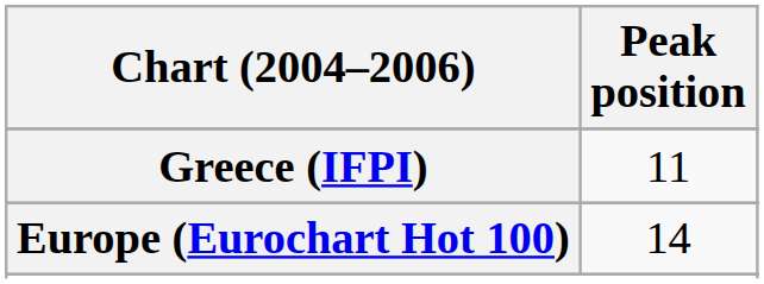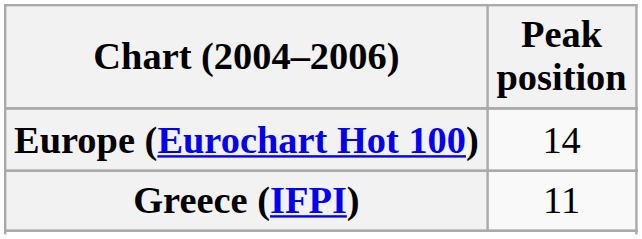 <table class="wikitable sortable plainrowheaders" style="text-align:center">
 <tr>
 <th scope="col">Chart (2004–2006)</th>
 <th scope="col">Peak<br>position</th>
 </tr>
 <tr>
 </tr>
 <tr>
 </tr>
 <tr>
 </tr>
 <tr>
 </tr>
 <tr>
-<th scope="row">Greece (<a href='#'>IFPI</a>)</th>
-<td>11</td>
+<th scope="row">Europe (<a href='#'>Eurochart Hot 100</a>)</th>
+<td>14</td>
 </tr>
 <tr>
 </tr>
 <tr>
 </tr>
 <tr>
-<th scope="row">Europe (<a href='#'>Eurochart Hot 100</a>)</th>
-<td>14</td>
+<th scope="row">Greece (<a href='#'>IFPI</a>)</th>
+<td>11</td>
 </tr>
 <tr>
 </tr>
 <tr>
 </tr>
 <tr>
 </tr>
 <tr>
 </tr>
 <tr>
 </tr>
 <tr>
 </tr>
 <tr>
 </tr>
 <tr>
 </tr>
 <tr>
 </tr>
 <tr>
 </tr>
 <tr>
 </tr>
 <tr>
 </tr>
 <tr>
 </tr>
 </table>
